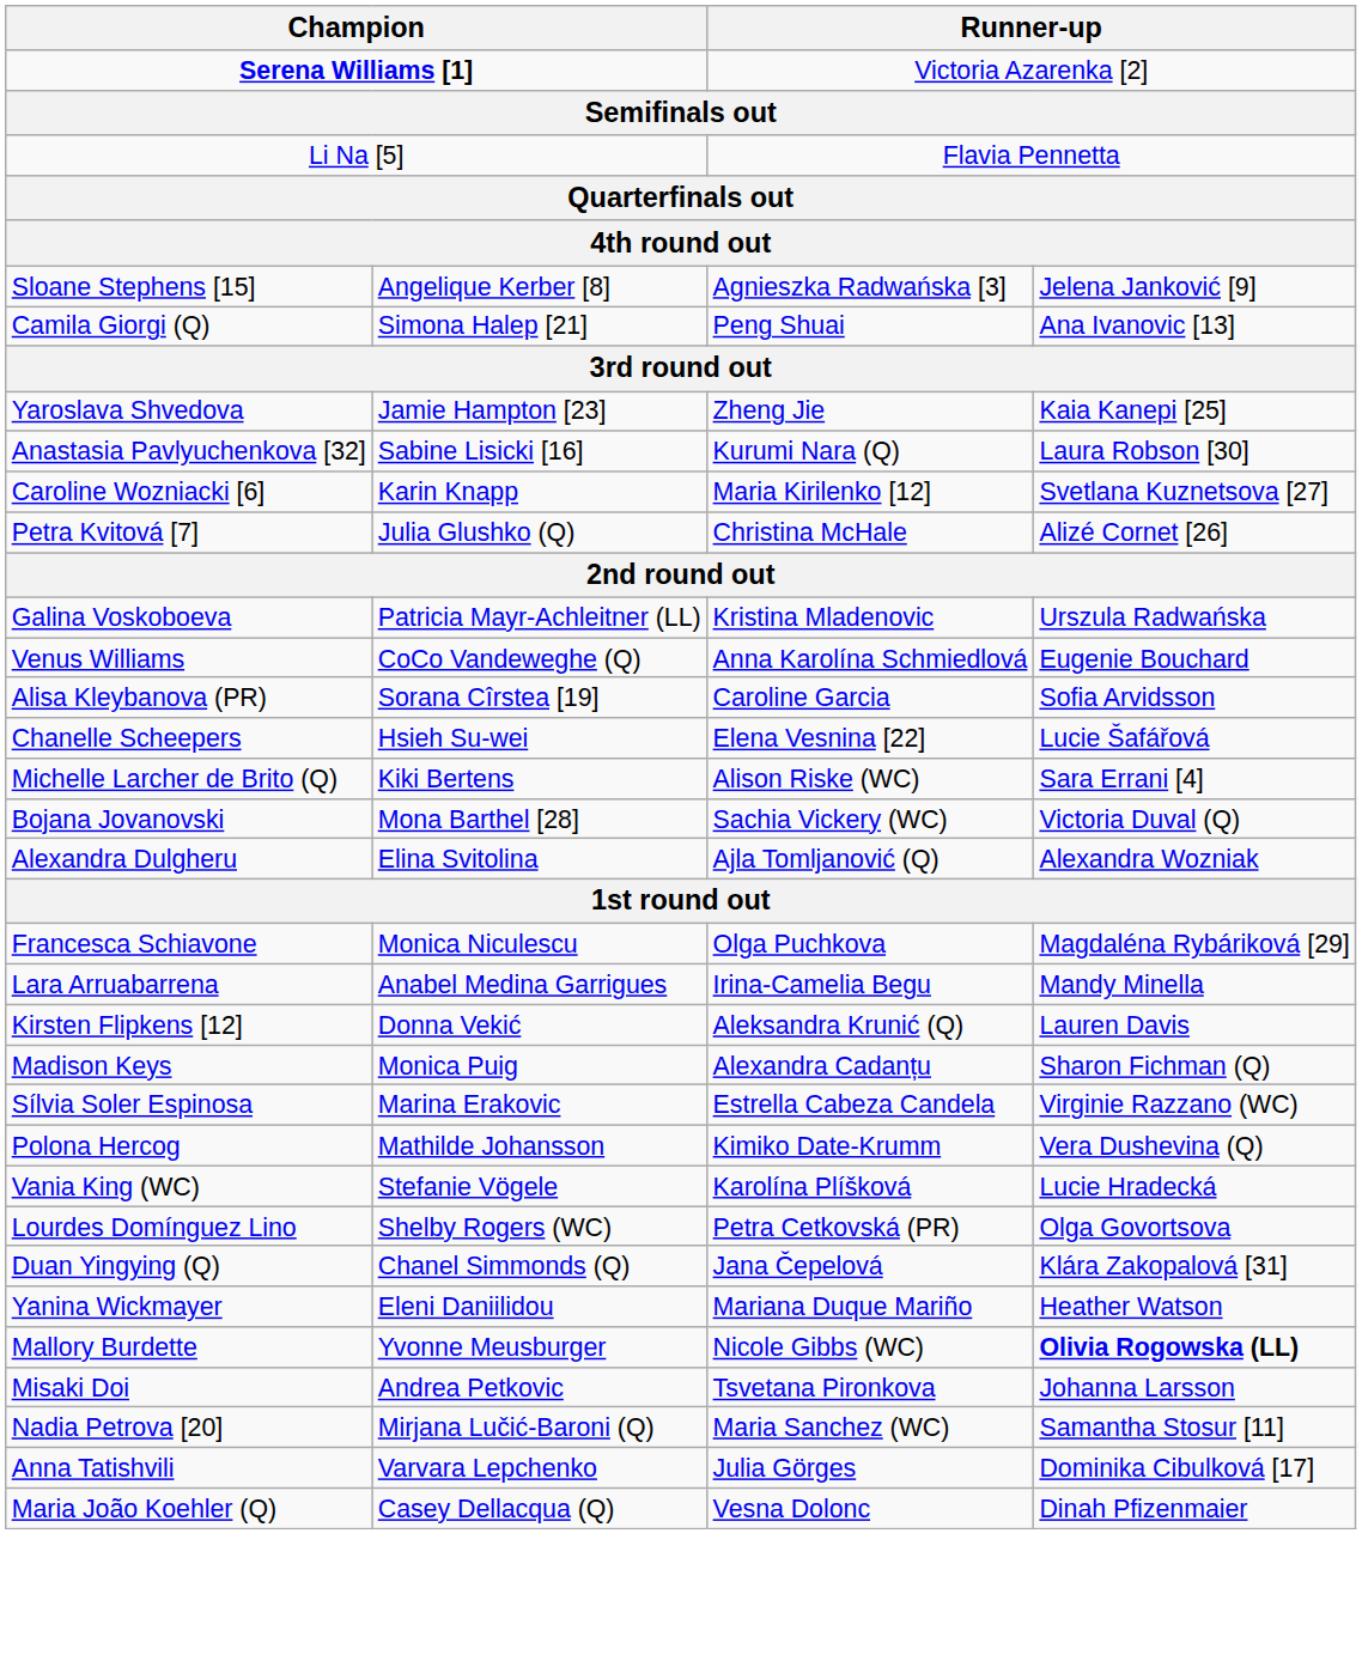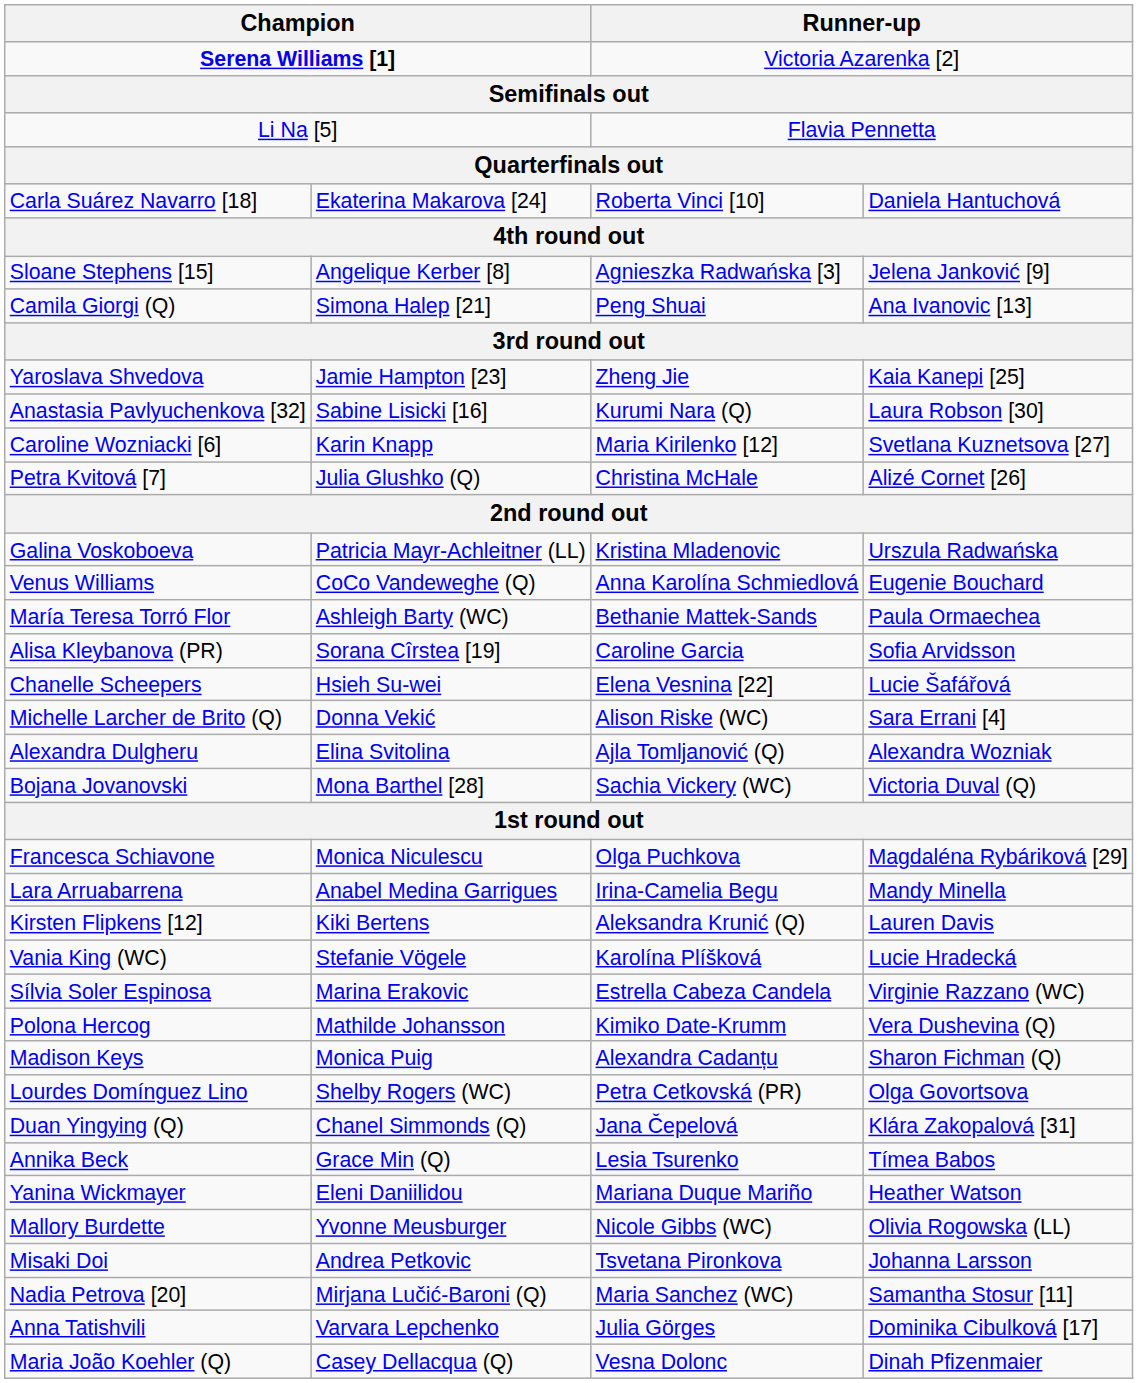 <table class="wikitable collapsible collapsed" style="font-size:90%">
 <tr style="font-size:110%">
 <th colspan="2"><strong>Champion</strong></th>
 <th colspan="2">Runner-up</th>
 </tr>
 <tr style="text-align:center;">
 <td colspan="2"> <strong><a href='#'>Serena Williams</a> [1]</strong></td>
 <td colspan="2"> <a href='#'>Victoria Azarenka</a> [2]</td>
 </tr>
 <tr style="font-size:110%">
 <th colspan="4">Semifinals out</th>
 </tr>
 <tr style="text-align:center;">
 <td colspan="2">  <a href='#'>Li Na</a> [5]</td>
 <td colspan="2"> <a href='#'>Flavia Pennetta</a></td>
 </tr>
 <tr style="font-size:110%">
 <th colspan="4">Quarterfinals out</th>
+</tr>
+<tr>
+<td> <a href='#'>Carla Suárez Navarro</a> [18]</td>
+<td> <a href='#'>Ekaterina Makarova</a> [24]</td>
+<td> <a href='#'>Roberta Vinci</a> [10]</td>
+<td> <a href='#'>Daniela Hantuchová</a></td>
 </tr>
 <tr style="font-size:110%">
 <th colspan="4">4th round out</th>
 </tr>
 <tr>
 <td> <a href='#'>Sloane Stephens</a> [15]</td>
 <td> <a href='#'>Angelique Kerber</a> [8]</td>
 <td> <a href='#'>Agnieszka Radwańska</a> [3]</td>
 <td> <a href='#'>Jelena Janković</a> [9]</td>
 </tr>
 <tr>
 <td> <a href='#'>Camila Giorgi</a> (Q)</td>
 <td> <a href='#'>Simona Halep</a> [21]</td>
 <td> <a href='#'>Peng Shuai</a></td>
 <td> <a href='#'>Ana Ivanovic</a> [13]</td>
 </tr>
 <tr style="font-size:110%">
 <th colspan="4">3rd round out</th>
 </tr>
 <tr>
 <td> <a href='#'>Yaroslava Shvedova</a></td>
 <td> <a href='#'>Jamie Hampton</a> [23]</td>
 <td> <a href='#'>Zheng Jie</a></td>
 <td> <a href='#'>Kaia Kanepi</a> [25]</td>
 </tr>
 <tr>
 <td> <a href='#'>Anastasia Pavlyuchenkova</a> [32]</td>
 <td> <a href='#'>Sabine Lisicki</a> [16]</td>
 <td> <a href='#'>Kurumi Nara</a> (Q)</td>
 <td> <a href='#'>Laura Robson</a> [30]</td>
 </tr>
 <tr>
 <td> <a href='#'>Caroline Wozniacki</a> [6]</td>
 <td> <a href='#'>Karin Knapp</a></td>
 <td> <a href='#'>Maria Kirilenko</a> [12]</td>
 <td> <a href='#'>Svetlana Kuznetsova</a> [27]</td>
 </tr>
 <tr>
 <td> <a href='#'>Petra Kvitová</a> [7]</td>
 <td> <a href='#'>Julia Glushko</a> (Q)</td>
 <td> <a href='#'>Christina McHale</a></td>
 <td> <a href='#'>Alizé Cornet</a> [26]</td>
 </tr>
 <tr style="font-size:110%">
 <th colspan="4">2nd round out</th>
 </tr>
 <tr>
 <td> <a href='#'>Galina Voskoboeva</a></td>
 <td> <a href='#'>Patricia Mayr-Achleitner</a> (LL)</td>
 <td> <a href='#'>Kristina Mladenovic</a></td>
 <td> <a href='#'>Urszula Radwańska</a></td>
 </tr>
 <tr>
 <td> <a href='#'>Venus Williams</a></td>
 <td> <a href='#'>CoCo Vandeweghe</a> (Q)</td>
 <td> <a href='#'>Anna Karolína Schmiedlová</a></td>
 <td> <a href='#'>Eugenie Bouchard</a></td>
 </tr>
 <tr>
+<td> <a href='#'>María Teresa Torró Flor</a></td>
+<td> <a href='#'>Ashleigh Barty</a> (WC)</td>
+<td> <a href='#'>Bethanie Mattek-Sands</a></td>
+<td> <a href='#'>Paula Ormaechea</a></td>
+</tr>
+<tr>
 <td> <a href='#'>Alisa Kleybanova</a> (PR)</td>
 <td> <a href='#'>Sorana Cîrstea</a> [19]</td>
 <td> <a href='#'>Caroline Garcia</a></td>
 <td> <a href='#'>Sofia Arvidsson</a></td>
 </tr>
 <tr>
 <td> <a href='#'>Chanelle Scheepers</a></td>
 <td> <a href='#'>Hsieh Su-wei</a></td>
 <td> <a href='#'>Elena Vesnina</a> [22]</td>
 <td> <a href='#'>Lucie Šafářová</a></td>
 </tr>
 <tr>
 <td> <a href='#'>Michelle Larcher de Brito</a> (Q)</td>
-<td> <a href='#'>Kiki Bertens</a></td>
+<td> <a href='#'>Donna Vekić</a></td>
 <td> <a href='#'>Alison Riske</a> (WC)</td>
 <td> <a href='#'>Sara Errani</a> [4]</td>
+</tr>
+<tr>
+<td> <a href='#'>Alexandra Dulgheru</a></td>
+<td> <a href='#'>Elina Svitolina</a></td>
+<td> <a href='#'>Ajla Tomljanović</a> (Q)</td>
+<td> <a href='#'>Alexandra Wozniak</a></td>
 </tr>
 <tr>
 <td> <a href='#'>Bojana Jovanovski</a></td>
 <td> <a href='#'>Mona Barthel</a> [28]</td>
 <td> <a href='#'>Sachia Vickery</a> (WC)</td>
 <td> <a href='#'>Victoria Duval</a> (Q)</td>
-</tr>
-<tr>
-<td> <a href='#'>Alexandra Dulgheru</a></td>
-<td> <a href='#'>Elina Svitolina</a></td>
-<td> <a href='#'>Ajla Tomljanović</a> (Q)</td>
-<td> <a href='#'>Alexandra Wozniak</a></td>
 </tr>
 <tr style="font-size:110%">
 <th colspan="4">1st round out</th>
 </tr>
 <tr>
 <td> <a href='#'>Francesca Schiavone</a></td>
 <td> <a href='#'>Monica Niculescu</a></td>
 <td> <a href='#'>Olga Puchkova</a></td>
 <td> <a href='#'>Magdaléna Rybáriková</a> [29]</td>
 </tr>
 <tr>
 <td> <a href='#'>Lara Arruabarrena</a></td>
 <td> <a href='#'>Anabel Medina Garrigues</a></td>
 <td> <a href='#'>Irina-Camelia Begu</a></td>
 <td> <a href='#'>Mandy Minella</a></td>
 </tr>
 <tr>
 <td> <a href='#'>Kirsten Flipkens</a> [12]</td>
-<td> <a href='#'>Donna Vekić</a></td>
+<td> <a href='#'>Kiki Bertens</a></td>
 <td> <a href='#'>Aleksandra Krunić</a> (Q)</td>
 <td> <a href='#'>Lauren Davis</a></td>
 </tr>
 <tr>
-<td> <a href='#'>Madison Keys</a></td>
-<td> <a href='#'>Monica Puig</a></td>
-<td> <a href='#'>Alexandra Cadanțu</a></td>
-<td> <a href='#'>Sharon Fichman</a> (Q)</td>
+<td> <a href='#'>Vania King</a> (WC)</td>
+<td> <a href='#'>Stefanie Vögele</a></td>
+<td> <a href='#'>Karolína Plíšková</a></td>
+<td> <a href='#'>Lucie Hradecká</a></td>
 </tr>
 <tr>
 <td> <a href='#'>Sílvia Soler Espinosa</a></td>
 <td> <a href='#'>Marina Erakovic</a></td>
 <td> <a href='#'>Estrella Cabeza Candela</a></td>
 <td> <a href='#'>Virginie Razzano</a> (WC)</td>
 </tr>
 <tr>
 <td> <a href='#'>Polona Hercog</a></td>
 <td> <a href='#'>Mathilde Johansson</a></td>
 <td> <a href='#'>Kimiko Date-Krumm</a></td>
 <td> <a href='#'>Vera Dushevina</a> (Q)</td>
 </tr>
 <tr>
-<td> <a href='#'>Vania King</a> (WC)</td>
-<td> <a href='#'>Stefanie Vögele</a></td>
-<td> <a href='#'>Karolína Plíšková</a></td>
-<td> <a href='#'>Lucie Hradecká</a></td>
+<td> <a href='#'>Madison Keys</a></td>
+<td> <a href='#'>Monica Puig</a></td>
+<td> <a href='#'>Alexandra Cadanțu</a></td>
+<td> <a href='#'>Sharon Fichman</a> (Q)</td>
 </tr>
 <tr>
 <td> <a href='#'>Lourdes Domínguez Lino</a></td>
 <td> <a href='#'>Shelby Rogers</a> (WC)</td>
 <td> <a href='#'>Petra Cetkovská</a> (PR)</td>
 <td> <a href='#'>Olga Govortsova</a></td>
 </tr>
 <tr>
 <td> <a href='#'>Duan Yingying</a> (Q)</td>
 <td> <a href='#'>Chanel Simmonds</a> (Q)</td>
 <td> <a href='#'>Jana Čepelová</a></td>
 <td> <a href='#'>Klára Zakopalová</a> [31]</td>
 </tr>
 <tr>
+<td> <a href='#'>Annika Beck</a></td>
+<td> <a href='#'>Grace Min</a> (Q)</td>
+<td> <a href='#'>Lesia Tsurenko</a></td>
+<td> <a href='#'>Tímea Babos</a></td>
+</tr>
+<tr>
 <td> <a href='#'>Yanina Wickmayer</a></td>
 <td> <a href='#'>Eleni Daniilidou</a></td>
 <td> <a href='#'>Mariana Duque Mariño</a></td>
 <td> <a href='#'>Heather Watson</a></td>
 </tr>
 <tr>
 <td> <a href='#'>Mallory Burdette</a></td>
 <td> <a href='#'>Yvonne Meusburger</a></td>
 <td> <a href='#'>Nicole Gibbs</a> (WC)</td>
-<td><strong> <a href='#'>Olivia Rogowska</a> (LL)</strong></td>
+<td> <a href='#'>Olivia Rogowska</a> (LL)</td>
 </tr>
 <tr>
 <td> <a href='#'>Misaki Doi</a></td>
 <td> <a href='#'>Andrea Petkovic</a></td>
 <td> <a href='#'>Tsvetana Pironkova</a></td>
 <td> <a href='#'>Johanna Larsson</a></td>
 </tr>
 <tr>
 <td> <a href='#'>Nadia Petrova</a> [20]</td>
 <td> <a href='#'>Mirjana Lučić-Baroni</a> (Q)</td>
 <td> <a href='#'>Maria Sanchez</a> (WC)</td>
 <td> <a href='#'>Samantha Stosur</a> [11]</td>
 </tr>
 <tr>
 <td> <a href='#'>Anna Tatishvili</a></td>
 <td> <a href='#'>Varvara Lepchenko</a></td>
 <td> <a href='#'>Julia Görges</a></td>
 <td> <a href='#'>Dominika Cibulková</a> [17]</td>
 </tr>
 <tr>
 <td> <a href='#'>Maria João Koehler</a> (Q)</td>
 <td> <a href='#'>Casey Dellacqua</a> (Q)</td>
 <td> <a href='#'>Vesna Dolonc</a></td>
 <td> <a href='#'>Dinah Pfizenmaier</a></td>
 </tr>
 </table>
